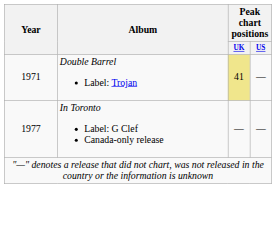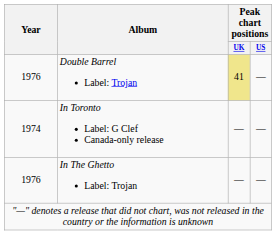 <table class="wikitable" style="text-align:center;">
 <tr>
 <th rowspan="2" style="width: 5em">Year</th>
 <th rowspan="2" style="width: 17em">Album</th>
 <th colspan="2">Peak chart positions</th>
 </tr>
 <tr>
 <th style="width:2.5em;font-size:75%;"><a href='#'>UK</a><br></th>
 <th style="width:2.5em;font-size:75%;"><a href='#'>US</a><br></th>
 </tr>
 <tr>
-<td>1971</td>
+<td>1976</td>
 <td style="text-align: left"><em>Double Barrel</em><br><ul><li>Label: <a href='#'>Trojan</a></li></ul></td>
 <td style="background: khaki;">41</td>
 <td>—</td>
 </tr>
 <tr>
-<td>1977</td>
+<td>1974</td>
 <td style="text-align: left"><em>In Toronto</em><br><ul><li>Label: G Clef</li><li>Canada-only release</li></ul></td>
+<td>—</td>
+<td>—</td>
+</tr>
+<tr>
+<td>1976</td>
+<td style="text-align: left"><em>In The Ghetto</em><br><ul><li>Label: Trojan</li></ul></td>
 <td>—</td>
 <td>—</td>
 </tr>
 <tr>
 <td colspan="4"><em>"—" denotes a release that did not chart, was not released in the country or the information is unknown</em></td>
 </tr>
 </table>
